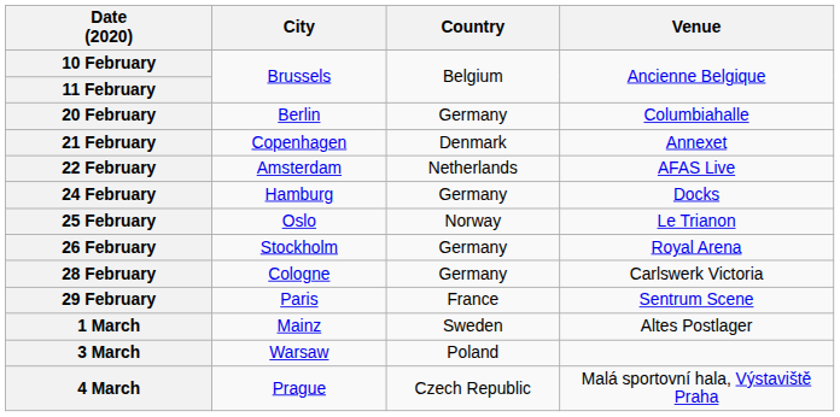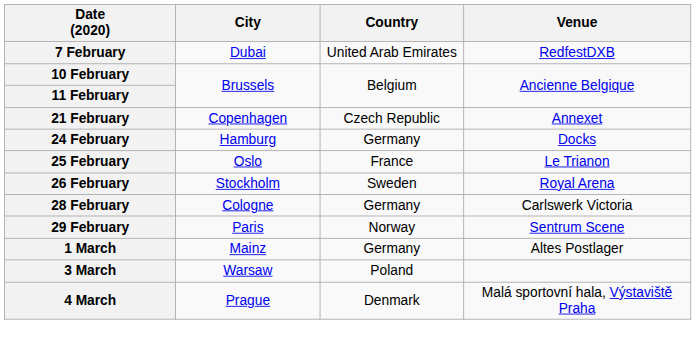 <table class="wikitable plainrowheaders" style="text-align:center;">
 <tr>
 <th scope="col" style="width:12em;">Date<br>(2020)</th>
 <th scope="col" style="width:10em;">City</th>
 <th scope="col" style="width:10em;">Country</th>
 <th scope="col" style="width:16em;">Venue</th>
+</tr>
+<tr>
+<th scope="row" style="text-align:center;">7 February</th>
+<td><a href='#'>Dubai</a></td>
+<td>United Arab Emirates</td>
+<td><a href='#'>RedfestDXB</a></td>
 </tr>
 <tr>
 <th scope="row" style="text-align:center;">10 February</th>
 <td rowspan="2"><a href='#'>Brussels</a></td>
 <td rowspan="2">Belgium</td>
 <td rowspan="2"><a href='#'>Ancienne Belgique</a></td>
 </tr>
 <tr>
 <th scope="row" style="text-align:center;">11 February</th>
 </tr>
 <tr>
-<th scope="row" style="text-align:center;">20 February</th>
-<td><a href='#'>Berlin</a></td>
-<td>Germany</td>
-<td><a href='#'>Columbiahalle</a></td>
-</tr>
-<tr>
 <th scope="row" style="text-align:center;">21 February</th>
 <td><a href='#'>Copenhagen</a></td>
-<td>Denmark</td>
+<td>Czech Republic</td>
 <td><a href='#'>Annexet</a></td>
-</tr>
-<tr>
-<th scope="row" style="text-align:center;">22 February</th>
-<td><a href='#'>Amsterdam</a></td>
-<td>Netherlands</td>
-<td><a href='#'>AFAS Live</a></td>
 </tr>
 <tr>
 <th scope="row" style="text-align:center;">24 February</th>
 <td><a href='#'>Hamburg</a></td>
 <td>Germany</td>
 <td><a href='#'>Docks</a></td>
 </tr>
 <tr>
 <th scope="row" style="text-align:center;">25 February</th>
 <td><a href='#'>Oslo</a></td>
-<td>Norway</td>
+<td>France</td>
 <td><a href='#'>Le Trianon</a></td>
 </tr>
 <tr>
 <th scope="row" style="text-align:center;">26 February</th>
 <td><a href='#'>Stockholm</a></td>
-<td>Germany</td>
+<td>Sweden</td>
 <td><a href='#'>Royal Arena</a></td>
 </tr>
 <tr>
 <th scope="row" style="text-align:center;">28 February</th>
 <td><a href='#'>Cologne</a></td>
 <td>Germany</td>
 <td>Carlswerk Victoria</td>
 </tr>
 <tr>
 <th scope="row" style="text-align:center;">29 February</th>
 <td><a href='#'>Paris</a></td>
-<td>France</td>
+<td>Norway</td>
 <td><a href='#'>Sentrum Scene</a></td>
 </tr>
 <tr>
 <th scope="row" style="text-align:center;">1 March</th>
 <td><a href='#'>Mainz</a></td>
-<td>Sweden</td>
+<td>Germany</td>
 <td>Altes Postlager</td>
 </tr>
 <tr>
 <th scope="row" style="text-align:center;">3 March</th>
 <td><a href='#'>Warsaw</a></td>
 <td>Poland</td>
 <td></td>
 </tr>
 <tr>
 <th scope="row" style="text-align:center;">4 March</th>
 <td><a href='#'>Prague</a></td>
-<td>Czech Republic</td>
+<td>Denmark</td>
 <td>Malá sportovní hala, <a href='#'>Výstaviště Praha</a></td>
 </tr>
 </table>
